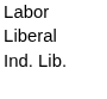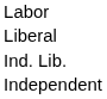 <table style="margin-top:1em">
 <tr>
 <td width=20 > </td>
 <td>Labor</td>
 </tr>
 <tr>
 <td> </td>
 <td>Liberal</td>
 </tr>
 <tr>
 <td> </td>
 <td>Ind. Lib.</td>
 </tr>
+<tr>
+<td> </td>
+<td>Independent</td>
+</tr>
 </table>
